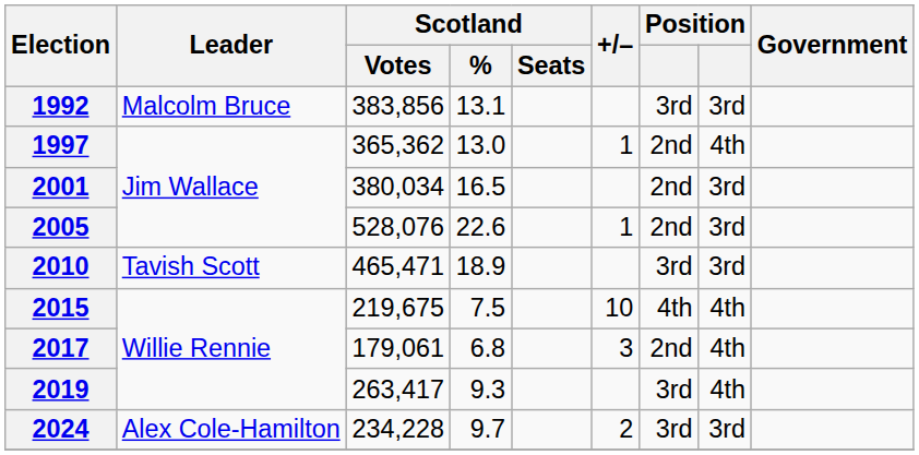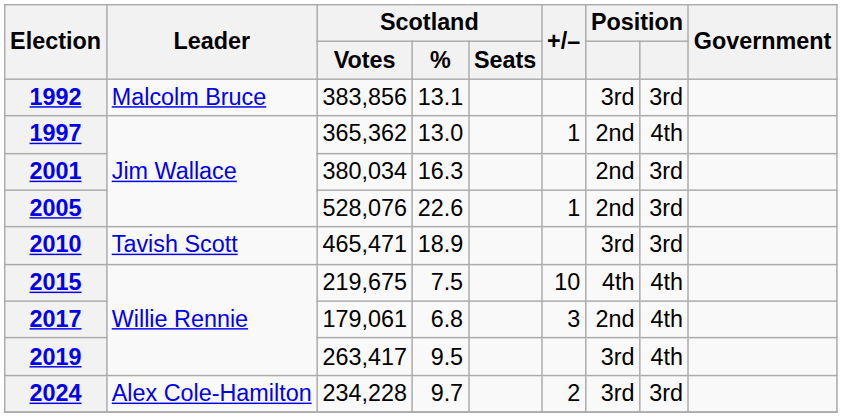 <table class="wikitable" style="text-align:right">
 <tr>
 <th rowspan=2>Election</th>
 <th rowspan=2>Leader</th>
 <th colspan=3>Scotland</th>
 <th rowspan=2>+/–</th>
 <th colspan=2>Position</th>
 <th rowspan=2>Government</th>
 </tr>
 <tr>
 <th>Votes</th>
 <th>%</th>
 <th>Seats</th>
 <th></th>
 <th></th>
 </tr>
 <tr>
 <th><a href='#'>1992</a></th>
 <td rowspan="1" align=left><a href='#'>Malcolm Bruce</a></td>
 <td>383,856</td>
 <td>13.1</td>
 <td></td>
 <td></td>
 <td> 3rd</td>
 <td> 3rd</td>
 <td></td>
 </tr>
 <tr>
 <th><a href='#'>1997</a></th>
 <td rowspan="3" align=left><a href='#'>Jim Wallace</a></td>
 <td>365,362</td>
 <td>13.0</td>
 <td></td>
 <td> 1</td>
 <td> 2nd</td>
 <td> 4th</td>
 <td></td>
 </tr>
 <tr>
 <th><a href='#'>2001</a></th>
 <td>380,034</td>
-<td>16.5</td>
+<td>16.3</td>
 <td></td>
 <td></td>
 <td> 2nd</td>
 <td> 3rd</td>
 <td></td>
 </tr>
 <tr>
 <th><a href='#'>2005</a></th>
 <td>528,076</td>
 <td>22.6</td>
 <td></td>
 <td> 1</td>
 <td> 2nd</td>
 <td> 3rd</td>
 <td></td>
 </tr>
 <tr>
 <th><a href='#'>2010</a></th>
 <td rowspan="1" align=left><a href='#'>Tavish Scott</a></td>
 <td>465,471</td>
 <td>18.9</td>
 <td></td>
 <td></td>
 <td> 3rd</td>
 <td> 3rd</td>
 <td></td>
 </tr>
 <tr>
 <th><a href='#'>2015</a></th>
 <td rowspan="3" align=left><a href='#'>Willie Rennie</a></td>
 <td>219,675</td>
 <td>7.5</td>
 <td></td>
 <td> 10</td>
 <td> 4th</td>
 <td> 4th</td>
 <td></td>
 </tr>
 <tr>
 <th><a href='#'>2017</a></th>
 <td>179,061</td>
 <td>6.8</td>
 <td></td>
 <td> 3</td>
 <td> 2nd</td>
 <td> 4th</td>
 <td></td>
 </tr>
 <tr>
 <th><a href='#'>2019</a></th>
 <td>263,417</td>
-<td>9.3</td>
+<td>9.5</td>
 <td></td>
 <td></td>
 <td> 3rd</td>
 <td> 4th</td>
 <td></td>
 </tr>
 <tr>
 <th><a href='#'>2024</a></th>
 <td rowspan="1" align=left><a href='#'>Alex Cole-Hamilton</a></td>
 <td>234,228</td>
 <td>9.7</td>
 <td></td>
 <td> 2</td>
 <td> 3rd</td>
 <td> 3rd</td>
 <td></td>
 </tr>
 <tr>
 </tr>
 </table>
